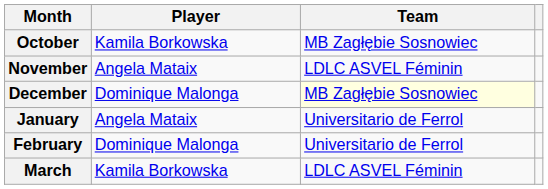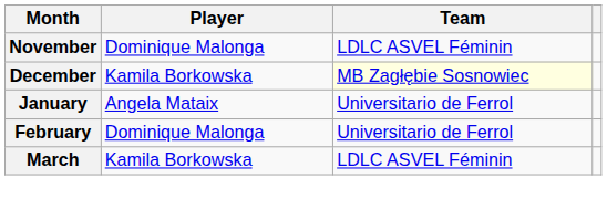 <table class="wikitable" style="text-align: center;">
 <tr>
 <th>Month</th>
 <th style="width:200px;">Player</th>
 <th style="width:225px;">Team</th>
 <th></th>
 </tr>
 <tr>
-<th>October</th>
-<td align=left> <a href='#'>Kamila Borkowska</a></td>
-<td align=left> <a href='#'>MB Zagłębie Sosnowiec</a></td>
-<td></td>
-</tr>
-<tr>
 <th>November</th>
-<td align=left> <a href='#'>Angela Mataix</a></td>
+<td align=left> <a href='#'>Dominique Malonga</a></td>
 <td align=left> <a href='#'>LDLC ASVEL Féminin</a></td>
 <td></td>
 </tr>
 <tr>
 <th>December</th>
-<td align=left> <a href='#'>Dominique Malonga</a></td>
+<td align=left> <a href='#'>Kamila Borkowska</a></td>
 <td align=left style="background: lightyellow;"> <a href='#'>MB Zagłębie Sosnowiec</a></td>
 <td></td>
 </tr>
 <tr>
 <th>January</th>
 <td align=left> <a href='#'>Angela Mataix</a></td>
 <td align=left> <a href='#'>Universitario de Ferrol</a></td>
 <td></td>
 </tr>
 <tr>
 <th>February</th>
 <td align=left> <a href='#'>Dominique Malonga</a></td>
 <td align=left> <a href='#'>Universitario de Ferrol</a></td>
 <td></td>
 </tr>
 <tr>
 <th>March</th>
 <td align=left> <a href='#'>Kamila Borkowska</a></td>
 <td align=left> <a href='#'>LDLC ASVEL Féminin</a></td>
 <td></td>
 </tr>
 </table>
